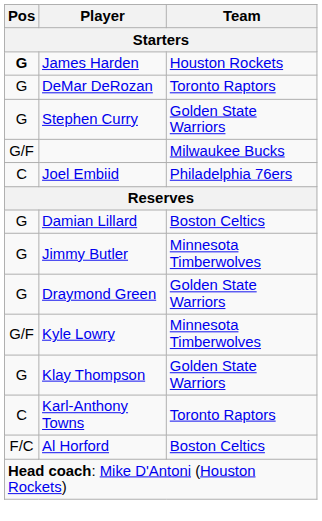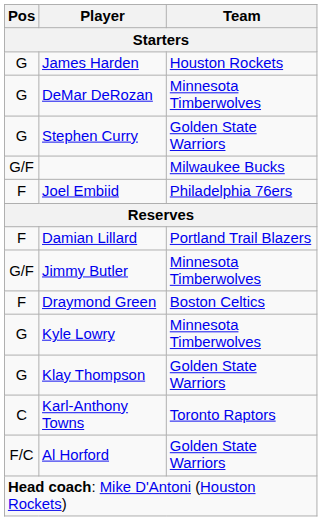 <table class="wikitable" style="text-align:center">
 <tr>
 <th scope="col" width="25px">Pos</th>
 <th scope="col" width="130px">Player</th>
 <th scope="col" width="155px">Team</th>
 </tr>
 <tr>
 <th scope="col" colspan="4">Starters</th>
 </tr>
 <tr>
-<td><strong>G</strong></td>
+<td>G</td>
 <td style="text-align:left"><a href='#'>James Harden</a></td>
 <td style="text-align:left"><a href='#'>Houston Rockets</a></td>
 </tr>
 <tr>
 <td>G</td>
 <td style="text-align:left"><a href='#'>DeMar DeRozan</a></td>
-<td style="text-align:left"><a href='#'>Toronto Raptors</a></td>
+<td style="text-align:left"><a href='#'>Minnesota Timberwolves</a></td>
 </tr>
 <tr>
 <td>G</td>
 <td style="text-align:left"><a href='#'>Stephen Curry</a></td>
 <td style="text-align:left"><a href='#'>Golden State Warriors</a></td>
 </tr>
 <tr>
 <td>G/F</td>
 <td style="text-align:left"></td>
 <td style="text-align:left"><a href='#'>Milwaukee Bucks</a></td>
 </tr>
 <tr>
-<td>C</td>
+<td>F</td>
 <td style="text-align:left"><a href='#'>Joel Embiid</a></td>
 <td style="text-align:left"><a href='#'>Philadelphia 76ers</a></td>
 </tr>
 <tr>
 <th scope="col" colspan="4">Reserves</th>
 </tr>
 <tr>
-<td>G</td>
+<td>F</td>
 <td style="text-align:left"><a href='#'>Damian Lillard</a></td>
+<td style="text-align:left"><a href='#'>Portland Trail Blazers</a></td>
+</tr>
+<tr>
+<td>G/F</td>
+<td style="text-align:left"><a href='#'>Jimmy Butler</a></td>
+<td style="text-align:left"><a href='#'>Minnesota Timberwolves</a></td>
+</tr>
+<tr>
+<td>F</td>
+<td style="text-align:left"><a href='#'>Draymond Green</a></td>
 <td style="text-align:left"><a href='#'>Boston Celtics</a></td>
 </tr>
 <tr>
 <td>G</td>
-<td style="text-align:left"><a href='#'>Jimmy Butler</a></td>
-<td style="text-align:left"><a href='#'>Minnesota Timberwolves</a></td>
-</tr>
-<tr>
-<td>G</td>
-<td style="text-align:left"><a href='#'>Draymond Green</a></td>
-<td style="text-align:left"><a href='#'>Golden State Warriors</a></td>
-</tr>
-<tr>
-<td>G/F</td>
 <td style="text-align:left"><a href='#'>Kyle Lowry</a></td>
 <td style="text-align:left"><a href='#'>Minnesota Timberwolves</a></td>
 </tr>
 <tr>
 <td>G</td>
 <td style="text-align:left"><a href='#'>Klay Thompson</a></td>
 <td style="text-align:left"><a href='#'>Golden State Warriors</a></td>
 </tr>
 <tr>
 <td>C</td>
 <td style="text-align:left"><a href='#'>Karl-Anthony Towns</a></td>
 <td style="text-align:left"><a href='#'>Toronto Raptors</a></td>
 </tr>
 <tr>
 <td>F/C</td>
 <td style="text-align:left"><a href='#'>Al Horford</a></td>
-<td style="text-align:left"><a href='#'>Boston Celtics</a></td>
+<td style="text-align:left"><a href='#'>Golden State Warriors</a></td>
 </tr>
 <tr>
 <td style="text-align:left" colspan="4"><strong>Head coach</strong>: <a href='#'>Mike D'Antoni</a> (<a href='#'>Houston Rockets</a>)</td>
 </tr>
 </table>
